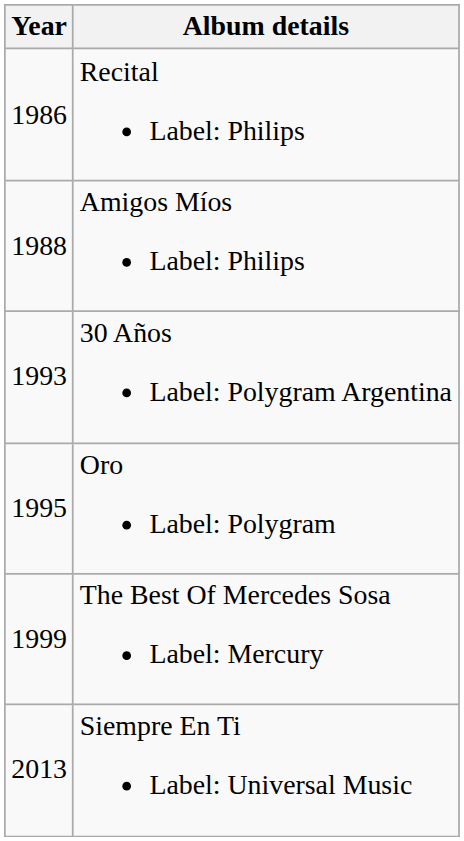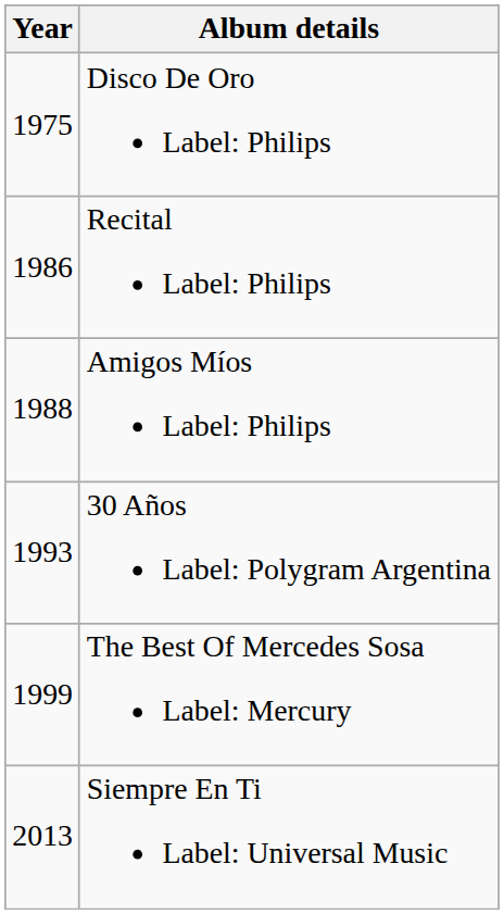 <table class="wikitable">
 <tr>
 <th>Year</th>
 <th>Album details</th>
+</tr>
+<tr>
+<td>1975</td>
+<td>Disco De Oro<br><ul><li>Label: Philips</li></ul></td>
 </tr>
 <tr>
 <td>1986</td>
 <td>Recital<br><ul><li>Label: Philips</li></ul></td>
 </tr>
 <tr>
 <td>1988</td>
 <td>Amigos Míos<br><ul><li>Label: Philips</li></ul></td>
 </tr>
 <tr>
 <td>1993</td>
 <td>30 Años<br><ul><li>Label: Polygram Argentina</li></ul></td>
 </tr>
 <tr>
-<td>1995</td>
-<td>Oro<br><ul><li>Label: Polygram</li></ul></td>
-</tr>
-<tr>
 <td>1999</td>
 <td>The Best Of Mercedes Sosa<br><ul><li>Label: Mercury</li></ul></td>
 </tr>
 <tr>
 <td>2013</td>
 <td>Siempre En Ti<br><ul><li>Label: Universal Music</li></ul></td>
 </tr>
 </table>
